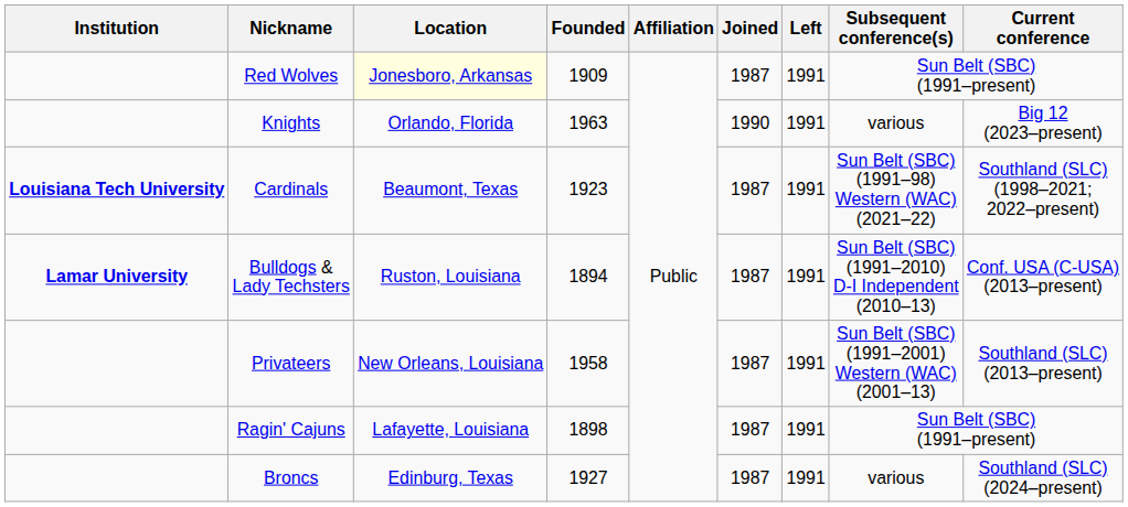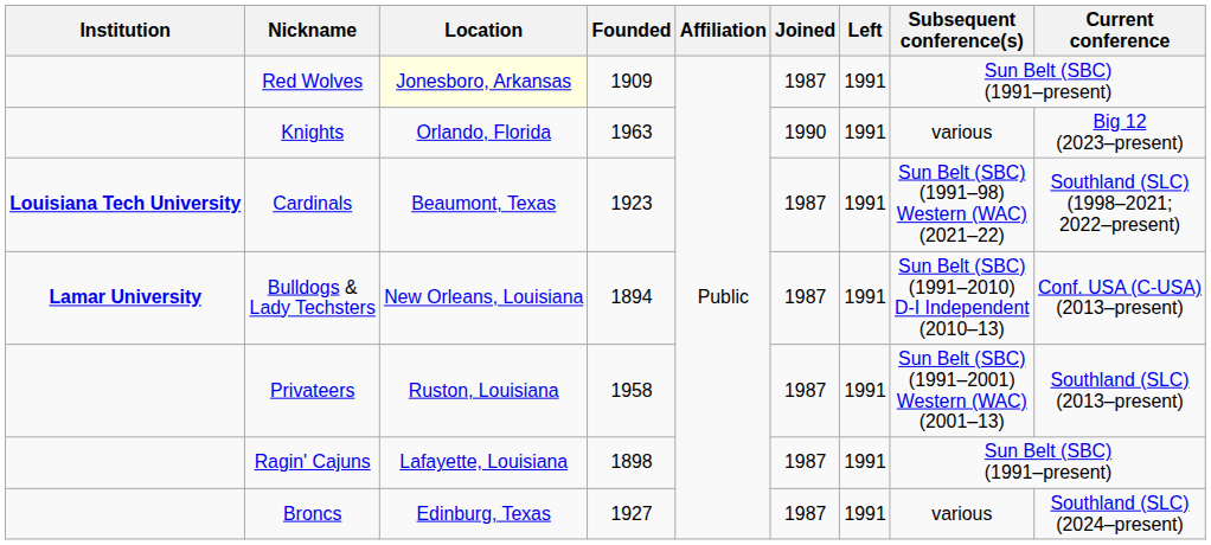 <table class="wikitable sortable" style="text-align:center">
 <tr>
 <th>Institution</th>
 <th>Nickname</th>
 <th>Location</th>
 <th>Founded</th>
 <th>Affiliation</th>
 <th>Joined</th>
 <th>Left</th>
 <th>Subsequent<br>conference(s)</th>
 <th>Current<br>conference</th>
 </tr>
 <tr>
 <td></td>
 <td><a href='#'>Red Wolves</a></td>
 <td style="background: lightyellow;"><a href='#'>Jonesboro, Arkansas</a></td>
 <td>1909</td>
 <td rowspan=7>Public</td>
 <td>1987</td>
 <td>1991</td>
 <td colspan=2><a href='#'>Sun Belt (SBC)</a><br>(1991–present)</td>
 </tr>
 <tr>
 <td></td>
 <td><a href='#'>Knights</a></td>
 <td><a href='#'>Orlando, Florida</a></td>
 <td>1963</td>
 <td>1990</td>
 <td>1991</td>
 <td>various</td>
 <td><a href='#'>Big 12</a><br>(2023–present)</td>
 </tr>
 <tr>
 <td><strong><a href='#'>Louisiana Tech University</a></strong></td>
 <td><a href='#'>Cardinals</a></td>
 <td><a href='#'>Beaumont, Texas</a></td>
 <td>1923</td>
 <td>1987</td>
 <td>1991</td>
 <td><a href='#'>Sun Belt (SBC)</a><br>(1991–98)<br><a href='#'>Western (WAC)</a><br>(2021–22)</td>
 <td><a href='#'>Southland (SLC)</a><br>(1998–2021;<br>2022–present)</td>
 </tr>
 <tr>
 <td><strong><a href='#'>Lamar University</a></strong></td>
 <td><a href='#'>Bulldogs</a> &<br><a href='#'>Lady Techsters</a></td>
-<td><a href='#'>Ruston, Louisiana</a></td>
+<td><a href='#'>New Orleans, Louisiana</a></td>
 <td>1894</td>
 <td>1987</td>
 <td>1991</td>
 <td><a href='#'>Sun Belt (SBC)</a><br>(1991–2010)<br><a href='#'>D-I Independent</a><br>(2010–13)</td>
 <td><a href='#'>Conf. USA (C-USA)</a><br>(2013–present)</td>
 </tr>
 <tr>
 <td></td>
 <td><a href='#'>Privateers</a></td>
-<td><a href='#'>New Orleans, Louisiana</a></td>
+<td><a href='#'>Ruston, Louisiana</a></td>
 <td>1958</td>
 <td>1987</td>
 <td>1991</td>
 <td><a href='#'>Sun Belt (SBC)</a><br>(1991–2001)<br><a href='#'>Western (WAC)</a><br>(2001–13)</td>
 <td><a href='#'>Southland (SLC)</a><br>(2013–present)</td>
 </tr>
 <tr>
 <td></td>
 <td><a href='#'>Ragin' Cajuns</a></td>
 <td><a href='#'>Lafayette, Louisiana</a></td>
 <td>1898</td>
 <td>1987</td>
 <td>1991</td>
 <td colspan=2><a href='#'>Sun Belt (SBC)</a><br>(1991–present)</td>
 </tr>
 <tr>
 <td></td>
 <td><a href='#'>Broncs</a></td>
 <td><a href='#'>Edinburg, Texas</a></td>
 <td>1927</td>
 <td>1987</td>
 <td>1991</td>
 <td>various</td>
 <td><a href='#'>Southland (SLC)</a><br>(2024–present)</td>
 </tr>
 </table>
